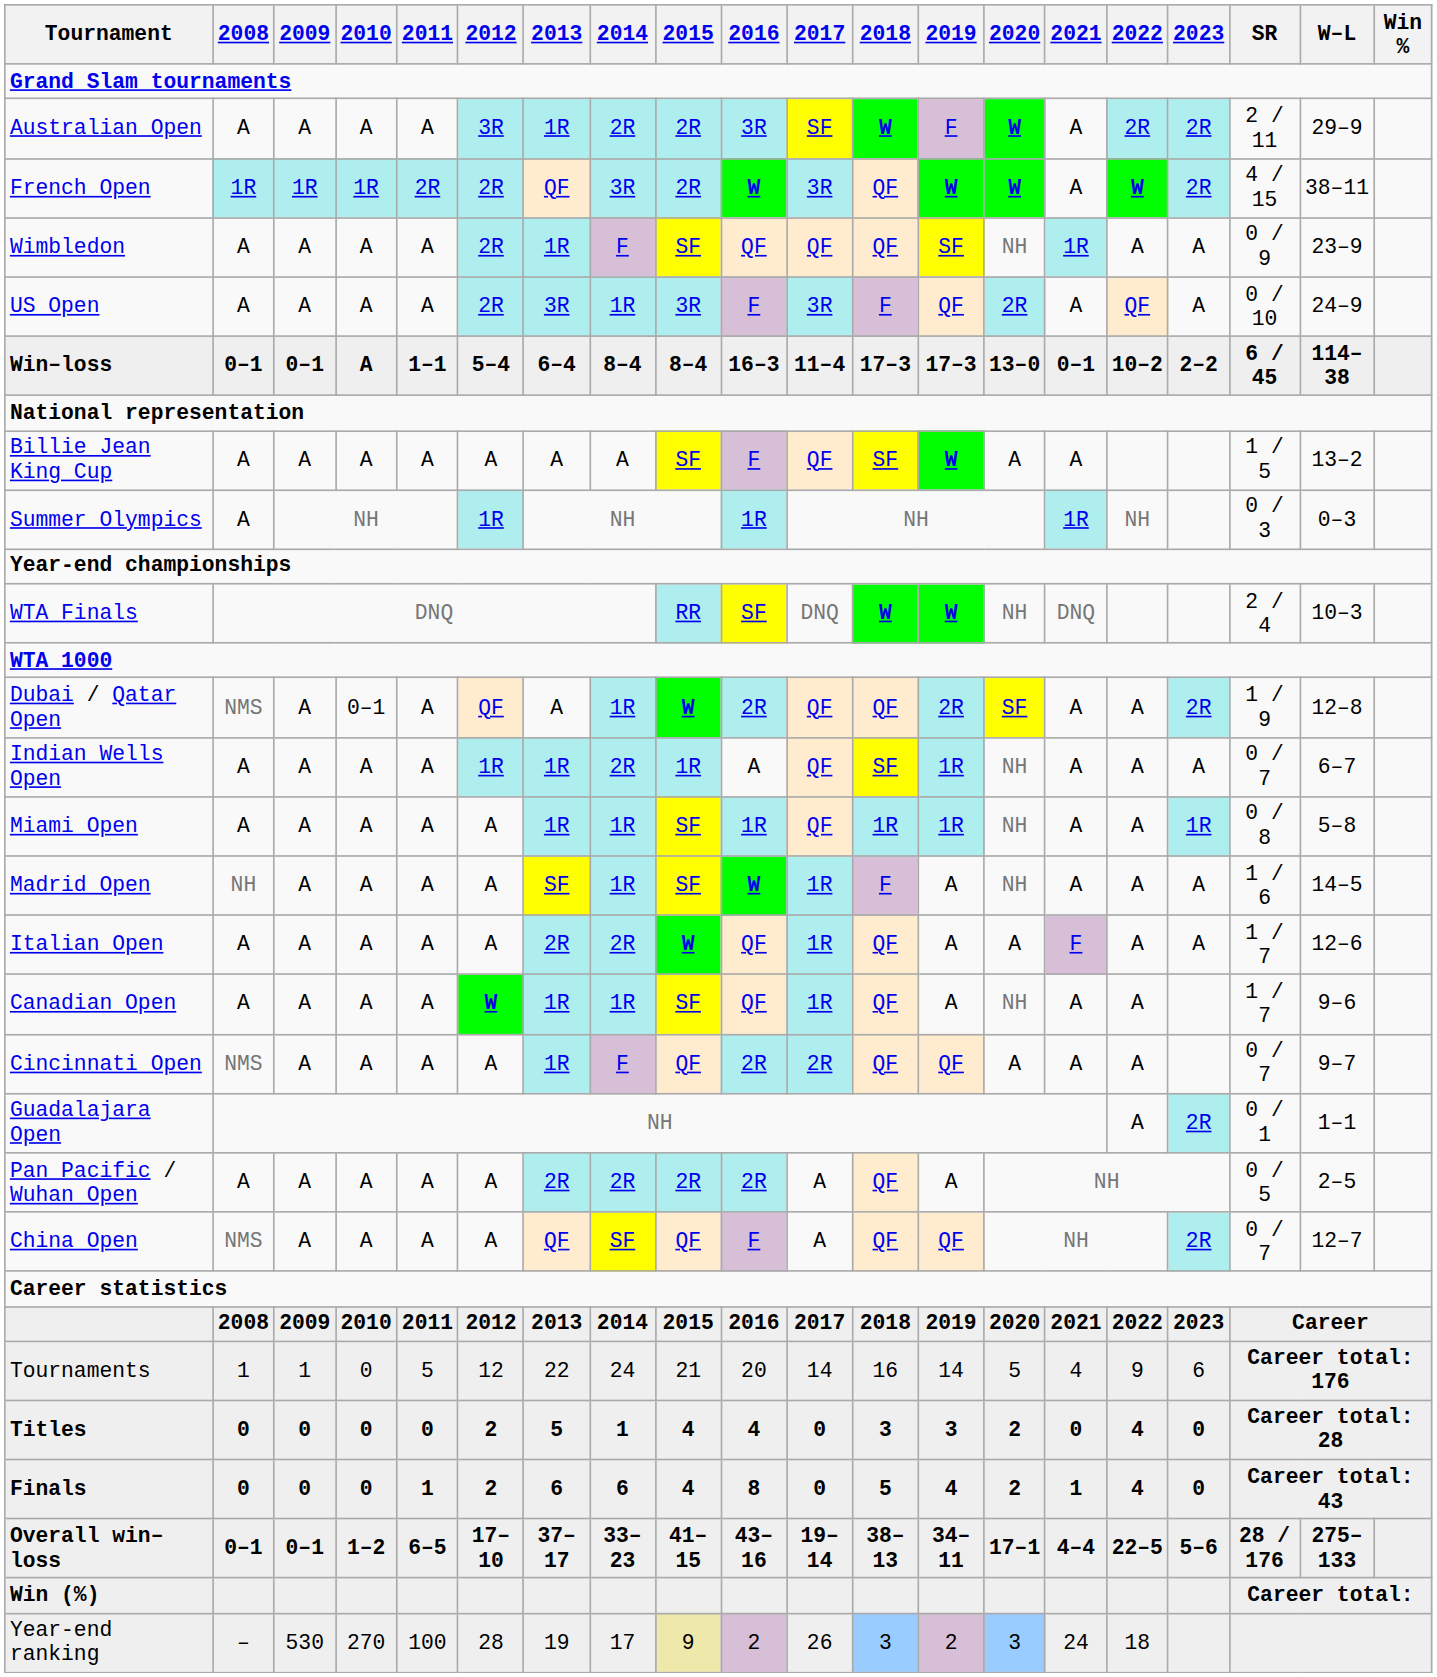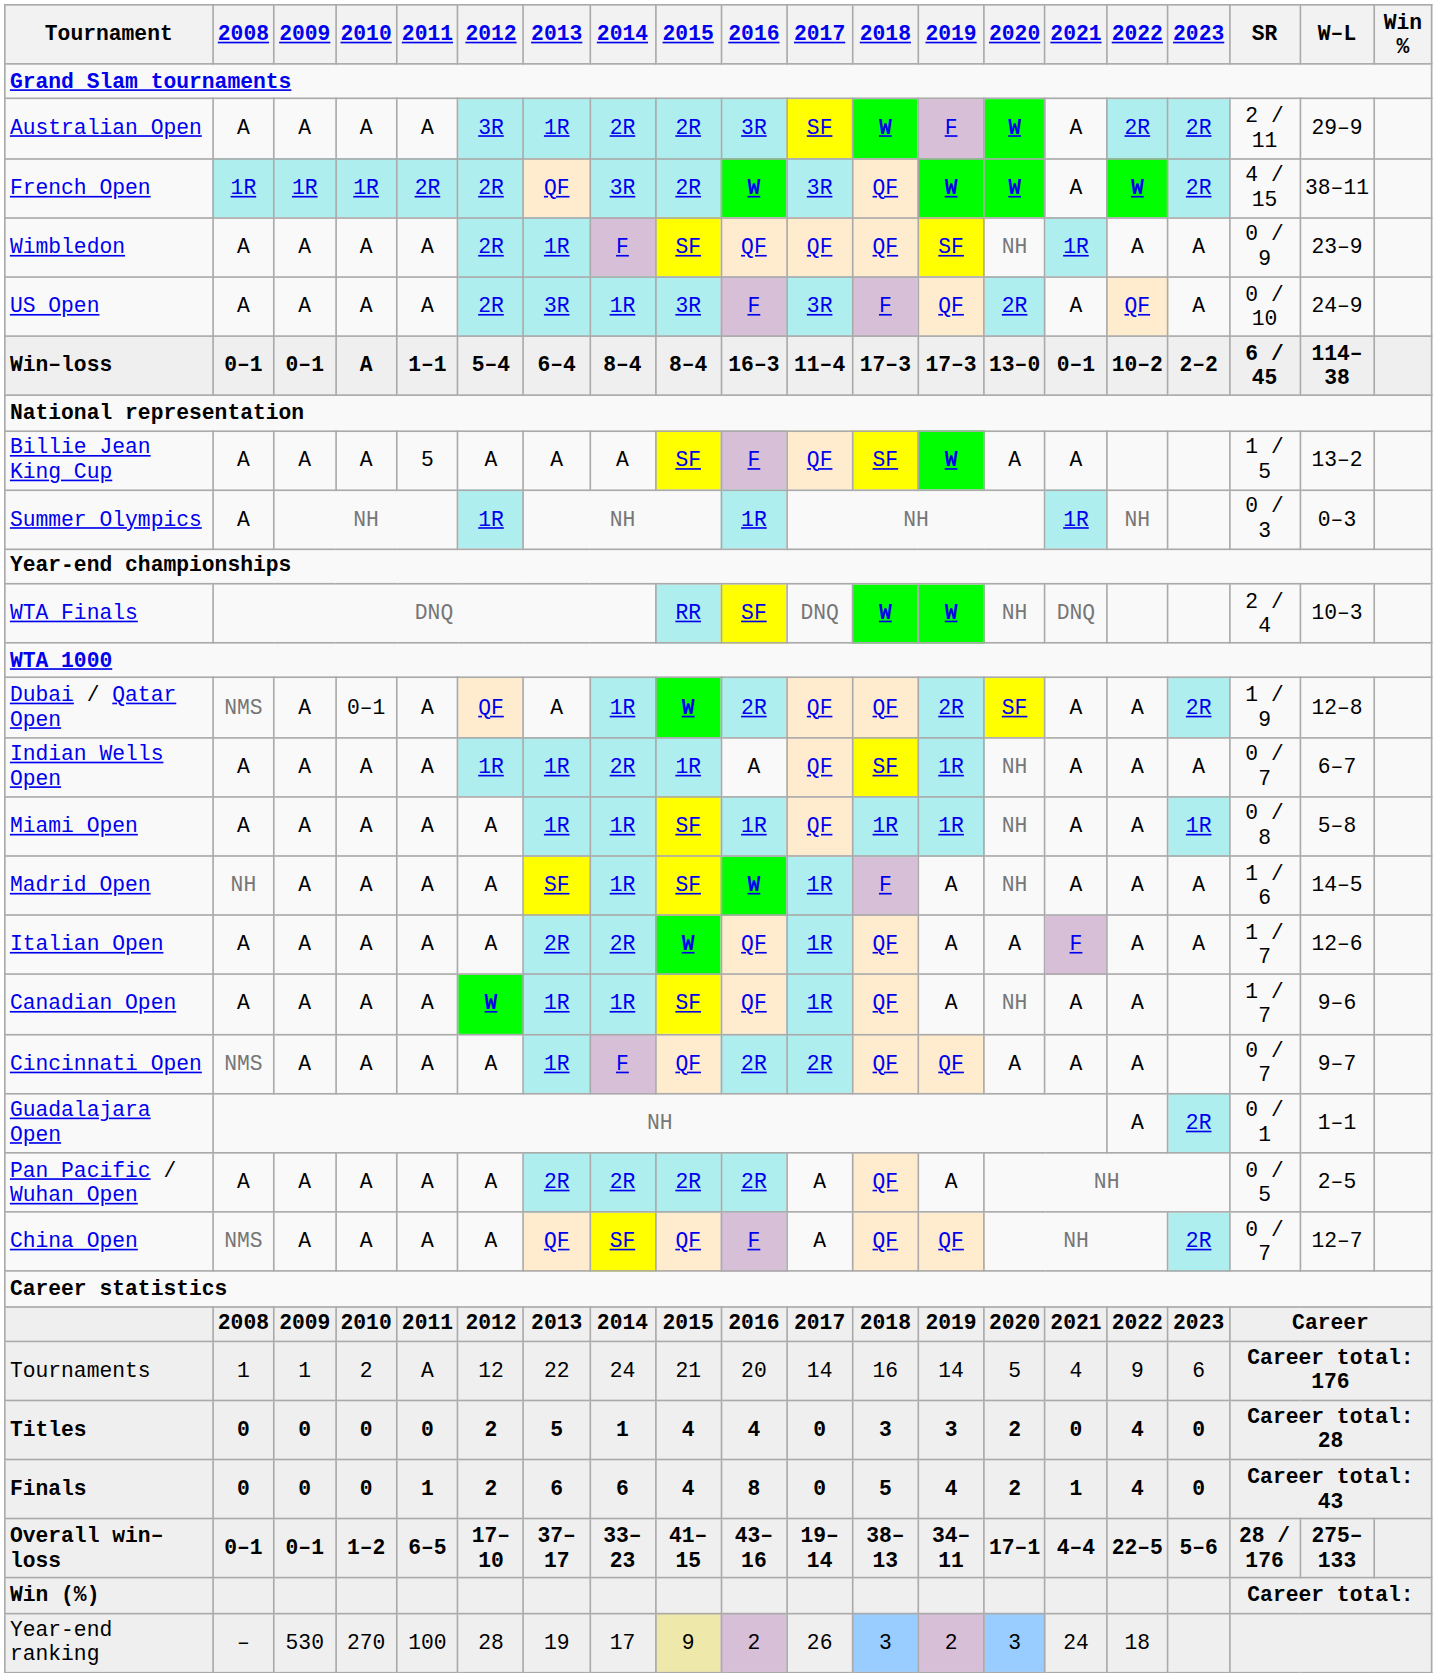 <table class=wikitable style=text-align:center>
 <tr>
 <th>Tournament</th>
 <th><a href='#'>2008</a></th>
 <th><a href='#'>2009</a></th>
 <th><a href='#'>2010</a></th>
 <th><a href='#'>2011</a></th>
 <th><a href='#'>2012</a></th>
 <th><a href='#'>2013</a></th>
 <th><a href='#'>2014</a></th>
 <th><a href='#'>2015</a></th>
 <th><a href='#'>2016</a></th>
 <th><a href='#'>2017</a></th>
 <th><a href='#'>2018</a></th>
 <th><a href='#'>2019</a></th>
 <th><a href='#'>2020</a></th>
 <th><a href='#'>2021</a></th>
 <th><a href='#'>2022</a></th>
 <th><a href='#'>2023</a></th>
 <th>SR</th>
 <th>W–L</th>
 <th>Win %</th>
 </tr>
 <tr>
 <td colspan="20" style="text-align:left"><strong><a href='#'>Grand Slam tournaments</a></strong></td>
 </tr>
 <tr>
 <td align=left><a href='#'>Australian Open</a></td>
 <td>A</td>
 <td>A</td>
 <td>A</td>
 <td>A</td>
 <td bgcolor=afeeee><a href='#'>3R</a></td>
 <td bgcolor=afeeee><a href='#'>1R</a></td>
 <td bgcolor=afeeee><a href='#'>2R</a></td>
 <td bgcolor=afeeee><a href='#'>2R</a></td>
 <td bgcolor=afeeee><a href='#'>3R</a></td>
 <td bgcolor=yellow><a href='#'>SF</a></td>
 <td bgcolor=lime><strong><a href='#'>W</a></strong></td>
 <td bgcolor=thistle><a href='#'>F</a></td>
 <td bgcolor=lime><strong><a href='#'>W</a></strong></td>
 <td>A</td>
 <td bgcolor=afeeee><a href='#'>2R</a></td>
 <td bgcolor=afeeee><a href='#'>2R</a></td>
 <td>2 / 11</td>
 <td>29–9</td>
 <td></td>
 </tr>
 <tr>
 <td align=left><a href='#'>French Open</a></td>
 <td bgcolor=afeeee><a href='#'>1R</a></td>
 <td bgcolor=afeeee><a href='#'>1R</a></td>
 <td bgcolor=afeeee><a href='#'>1R</a></td>
 <td bgcolor=afeeee><a href='#'>2R</a></td>
 <td bgcolor=afeeee><a href='#'>2R</a></td>
 <td bgcolor=ffebcd><a href='#'>QF</a></td>
 <td bgcolor=afeeee><a href='#'>3R</a></td>
 <td bgcolor=afeeee><a href='#'>2R</a></td>
 <td bgcolor=lime><strong><a href='#'>W</a></strong></td>
 <td bgcolor=afeeee><a href='#'>3R</a></td>
 <td bgcolor=ffebcd><a href='#'>QF</a></td>
 <td bgcolor=lime><strong><a href='#'>W</a></strong></td>
 <td bgcolor=lime><strong><a href='#'>W</a></strong></td>
 <td>A</td>
 <td bgcolor=lime><strong><a href='#'>W</a></strong></td>
 <td bgcolor=afeeee><a href='#'>2R</a></td>
 <td>4 / 15</td>
 <td>38–11</td>
 <td></td>
 </tr>
 <tr>
 <td align=left><a href='#'>Wimbledon</a></td>
 <td>A</td>
 <td>A</td>
 <td>A</td>
 <td>A</td>
 <td bgcolor=afeeee><a href='#'>2R</a></td>
 <td bgcolor=afeeee><a href='#'>1R</a></td>
 <td bgcolor=thistle><a href='#'>F</a></td>
 <td bgcolor=yellow><a href='#'>SF</a></td>
 <td bgcolor=ffebcd><a href='#'>QF</a></td>
 <td bgcolor=ffebcd><a href='#'>QF</a></td>
 <td bgcolor=ffebcd><a href='#'>QF</a></td>
 <td bgcolor=yellow><a href='#'>SF</a></td>
 <td style=color:#767676>NH</td>
 <td bgcolor=afeeee><a href='#'>1R</a></td>
 <td>A</td>
 <td>A</td>
 <td>0 / 9</td>
 <td>23–9</td>
 <td></td>
 </tr>
 <tr>
 <td align=left><a href='#'>US Open</a></td>
 <td>A</td>
 <td>A</td>
 <td>A</td>
 <td>A</td>
 <td bgcolor=afeeee><a href='#'>2R</a></td>
 <td bgcolor=afeeee><a href='#'>3R</a></td>
 <td bgcolor=afeeee><a href='#'>1R</a></td>
 <td bgcolor=afeeee><a href='#'>3R</a></td>
 <td bgcolor=thistle><a href='#'>F</a></td>
 <td bgcolor=afeeee><a href='#'>3R</a></td>
 <td bgcolor=thistle><a href='#'>F</a></td>
 <td bgcolor=ffebcd><a href='#'>QF</a></td>
 <td bgcolor=afeeee><a href='#'>2R</a></td>
 <td>A</td>
 <td bgcolor=ffebcd><a href='#'>QF</a></td>
 <td>A</td>
 <td>0 / 10</td>
 <td>24–9</td>
 <td></td>
 </tr>
 <tr style=background:#efefef;font-weight:bold>
 <td style=text-align:left>Win–loss</td>
 <td>0–1</td>
 <td>0–1</td>
 <td>A</td>
 <td>1–1</td>
 <td>5–4</td>
 <td>6–4</td>
 <td>8–4</td>
 <td>8–4</td>
 <td>16–3</td>
 <td>11–4</td>
 <td>17–3</td>
 <td>17–3</td>
 <td>13–0</td>
 <td>0–1</td>
 <td>10–2</td>
 <td>2–2</td>
 <td>6 / 45</td>
 <td>114–38</td>
 <td></td>
 </tr>
 <tr>
 <td colspan="20" align="left"><strong>National representation</strong></td>
 </tr>
 <tr>
 <td align=left><a href='#'>Billie Jean King Cup</a></td>
 <td>A</td>
 <td>A</td>
 <td>A</td>
-<td>A</td>
+<td>5</td>
 <td>A</td>
 <td>A</td>
 <td>A</td>
 <td bgcolor=yellow><a href='#'>SF</a></td>
 <td bgcolor=thistle><a href='#'>F</a></td>
 <td bgcolor=ffebcd><a href='#'>QF</a></td>
 <td bgcolor=yellow><a href='#'>SF</a></td>
 <td bgcolor=lime><strong><a href='#'>W</a></strong></td>
 <td>A</td>
 <td>A</td>
 <td></td>
 <td></td>
 <td>1 / 5</td>
 <td>13–2</td>
 <td></td>
 </tr>
 <tr>
 <td align=left><a href='#'>Summer Olympics</a></td>
 <td>A</td>
 <td colspan=3 style=color:#767676>NH</td>
 <td bgcolor=afeeee><a href='#'>1R</a></td>
 <td colspan=3 style=color:#767676>NH</td>
 <td bgcolor=afeeee><a href='#'>1R</a></td>
 <td colspan=4 style=color:#767676>NH</td>
 <td bgcolor=afeeee><a href='#'>1R</a></td>
 <td style=color:#767676>NH</td>
 <td></td>
 <td>0 / 3</td>
 <td>0–3</td>
 <td></td>
 </tr>
 <tr>
 <td colspan="20" align="left"><strong>Year-end championships</strong></td>
 </tr>
 <tr>
 <td align=left><a href='#'>WTA Finals</a></td>
 <td colspan=7  style="color:#767676">DNQ</td>
 <td bgcolor=afeeee><a href='#'>RR</a></td>
 <td bgcolor=yellow><a href='#'>SF</a></td>
 <td style="color:#767676">DNQ</td>
 <td bgcolor=lime><strong><a href='#'>W</a></strong></td>
 <td bgcolor=lime><strong><a href='#'>W</a></strong></td>
 <td style=color:#767676>NH</td>
 <td style="color:#767676">DNQ</td>
 <td></td>
 <td></td>
 <td>2 / 4</td>
 <td>10–3</td>
 <td></td>
 </tr>
 <tr>
 <td colspan="20" style="text-align:left"><strong><a href='#'>WTA 1000</a></strong></td>
 </tr>
 <tr>
 <td align=left><a href='#'>Dubai</a> / <a href='#'>Qatar Open</a></td>
 <td style=color:#767676>NMS</td>
 <td>A</td>
 <td>0–1</td>
 <td>A</td>
 <td bgcolor=ffebcd><a href='#'>QF</a></td>
 <td>A</td>
 <td bgcolor=afeeee><a href='#'>1R</a></td>
 <td bgcolor=lime><a href='#'><strong>W</strong></a></td>
 <td bgcolor=afeeee><a href='#'>2R</a></td>
 <td bgcolor=ffebcd><a href='#'>QF</a></td>
 <td bgcolor=ffebcd><a href='#'>QF</a></td>
 <td bgcolor=afeeee><a href='#'>2R</a></td>
 <td bgcolor=yellow><a href='#'>SF</a></td>
 <td>A</td>
 <td>A</td>
 <td bgcolor=afeeee><a href='#'>2R</a></td>
 <td>1 / 9</td>
 <td>12–8</td>
 <td></td>
 </tr>
 <tr>
 <td align=left><a href='#'>Indian Wells Open</a></td>
 <td>A</td>
 <td>A</td>
 <td>A</td>
 <td>A</td>
 <td bgcolor=afeeee><a href='#'>1R</a></td>
 <td bgcolor=afeeee><a href='#'>1R</a></td>
 <td bgcolor=afeeee><a href='#'>2R</a></td>
 <td bgcolor=afeeee><a href='#'>1R</a></td>
 <td>A</td>
 <td bgcolor=ffebcd><a href='#'>QF</a></td>
 <td bgcolor=yellow><a href='#'>SF</a></td>
 <td bgcolor=afeeee><a href='#'>1R</a></td>
 <td style="color:#767676">NH</td>
 <td>A</td>
 <td>A</td>
 <td>A</td>
 <td>0 / 7</td>
 <td>6–7</td>
 <td></td>
 </tr>
 <tr>
 <td align=left><a href='#'>Miami Open</a></td>
 <td>A</td>
 <td>A</td>
 <td>A</td>
 <td>A</td>
 <td>A</td>
 <td bgcolor=afeeee><a href='#'>1R</a></td>
 <td bgcolor=afeeee><a href='#'>1R</a></td>
 <td bgcolor=yellow><a href='#'>SF</a></td>
 <td bgcolor=afeeee><a href='#'>1R</a></td>
 <td bgcolor=ffebcd><a href='#'>QF</a></td>
 <td bgcolor=afeeee><a href='#'>1R</a></td>
 <td bgcolor=afeeee><a href='#'>1R</a></td>
 <td style="color:#767676">NH</td>
 <td>A</td>
 <td>A</td>
 <td bgcolor=afeeee><a href='#'>1R</a></td>
 <td>0 / 8</td>
 <td>5–8</td>
 <td></td>
 </tr>
 <tr>
 <td align=left><a href='#'>Madrid Open</a></td>
 <td style=color:#767676>NH</td>
 <td>A</td>
 <td>A</td>
 <td>A</td>
 <td>A</td>
 <td bgcolor=yellow><a href='#'>SF</a></td>
 <td bgcolor=afeeee><a href='#'>1R</a></td>
 <td bgcolor=yellow><a href='#'>SF</a></td>
 <td bgcolor=lime><a href='#'><strong>W</strong></a></td>
 <td bgcolor=afeeee><a href='#'>1R</a></td>
 <td bgcolor=thistle><a href='#'>F</a></td>
 <td>A</td>
 <td style="color:#767676">NH</td>
 <td>A</td>
 <td>A</td>
 <td>A</td>
 <td>1 / 6</td>
 <td>14–5</td>
 <td></td>
 </tr>
 <tr>
 <td align=left><a href='#'>Italian Open</a></td>
 <td>A</td>
 <td>A</td>
 <td>A</td>
 <td>A</td>
 <td>A</td>
 <td bgcolor=afeeee><a href='#'>2R</a></td>
 <td bgcolor=afeeee><a href='#'>2R</a></td>
 <td bgcolor=lime><a href='#'><strong>W</strong></a></td>
 <td bgcolor=ffebcd><a href='#'>QF</a></td>
 <td bgcolor=afeeee><a href='#'>1R</a></td>
 <td bgcolor=ffebcd><a href='#'>QF</a></td>
 <td>A</td>
 <td>A</td>
 <td bgcolor=thistle><a href='#'>F</a></td>
 <td>A</td>
 <td>A</td>
 <td>1 / 7</td>
 <td>12–6</td>
 <td></td>
 </tr>
 <tr>
 <td align=left><a href='#'>Canadian Open</a></td>
 <td>A</td>
 <td>A</td>
 <td>A</td>
 <td>A</td>
 <td bgcolor=lime><a href='#'><strong>W</strong></a></td>
 <td bgcolor=afeeee><a href='#'>1R</a></td>
 <td bgcolor=afeeee><a href='#'>1R</a></td>
 <td bgcolor=yellow><a href='#'>SF</a></td>
 <td bgcolor=ffebcd><a href='#'>QF</a></td>
 <td bgcolor=afeeee><a href='#'>1R</a></td>
 <td bgcolor=ffebcd><a href='#'>QF</a></td>
 <td>A</td>
 <td style=color:#767676>NH</td>
 <td>A</td>
 <td>A</td>
 <td></td>
 <td>1 / 7</td>
 <td>9–6</td>
 <td></td>
 </tr>
 <tr>
 <td align=left><a href='#'>Cincinnati Open</a></td>
 <td style=color:#767676>NMS</td>
 <td>A</td>
 <td>A</td>
 <td>A</td>
 <td>A</td>
 <td bgcolor=afeeee><a href='#'>1R</a></td>
 <td bgcolor=thistle><a href='#'>F</a></td>
 <td bgcolor=ffebcd><a href='#'>QF</a></td>
 <td bgcolor=afeeee><a href='#'>2R</a></td>
 <td bgcolor=afeeee><a href='#'>2R</a></td>
 <td bgcolor=ffebcd><a href='#'>QF</a></td>
 <td bgcolor=ffebcd><a href='#'>QF</a></td>
 <td>A</td>
 <td>A</td>
 <td>A</td>
 <td></td>
 <td>0 / 7</td>
 <td>9–7</td>
 <td></td>
 </tr>
 <tr>
 <td align=left><a href='#'>Guadalajara Open</a></td>
 <td colspan="14" style="color:#767676">NH</td>
 <td>A</td>
 <td bgcolor=afeeee><a href='#'>2R</a></td>
 <td>0 / 1</td>
 <td>1–1</td>
 <td></td>
 </tr>
 <tr>
 <td align=left><a href='#'>Pan Pacific</a> / <a href='#'>Wuhan Open</a></td>
 <td>A</td>
 <td>A</td>
 <td>A</td>
 <td>A</td>
 <td>A</td>
 <td bgcolor=afeeee><a href='#'>2R</a></td>
 <td bgcolor=afeeee><a href='#'>2R</a></td>
 <td bgcolor=afeeee><a href='#'>2R</a></td>
 <td bgcolor=afeeee><a href='#'>2R</a></td>
 <td>A</td>
 <td bgcolor=ffebcd><a href='#'>QF</a></td>
 <td>A</td>
 <td colspan="4" style="color:#767676">NH</td>
 <td>0 / 5</td>
 <td>2–5</td>
 <td></td>
 </tr>
 <tr>
 <td align=left><a href='#'>China Open</a></td>
 <td style=color:#767676>NMS</td>
 <td>A</td>
 <td>A</td>
 <td>A</td>
 <td>A</td>
 <td bgcolor=ffebcd><a href='#'>QF</a></td>
 <td bgcolor=yellow><a href='#'>SF</a></td>
 <td bgcolor=ffebcd><a href='#'>QF</a></td>
 <td bgcolor=thistle><a href='#'>F</a></td>
 <td>A</td>
 <td bgcolor=ffebcd><a href='#'>QF</a></td>
 <td bgcolor=ffebcd><a href='#'>QF</a></td>
 <td colspan="3" style="color:#767676">NH</td>
 <td bgcolor= afeeee><a href='#'>2R</a></td>
 <td>0 / 7</td>
 <td>12–7</td>
 <td></td>
 </tr>
 <tr>
 <td colspan="20" style="text-align:left"><strong>Career statistics</strong></td>
 </tr>
 <tr style="background:#efefef;font-weight:bold">
 <td></td>
 <td>2008</td>
 <td>2009</td>
 <td>2010</td>
 <td>2011</td>
 <td>2012</td>
 <td>2013</td>
 <td>2014</td>
 <td>2015</td>
 <td>2016</td>
 <td>2017</td>
 <td>2018</td>
 <td>2019</td>
 <td>2020</td>
 <td>2021</td>
 <td>2022</td>
 <td>2023</td>
 <td colspan="3">Career</td>
 </tr>
 <tr style="background:#efefef">
 <td align="left">Tournaments</td>
 <td>1</td>
 <td>1</td>
-<td>0</td>
-<td>5</td>
+<td>2</td>
+<td>A</td>
 <td>12</td>
 <td>22</td>
 <td>24</td>
 <td>21</td>
 <td>20</td>
 <td>14</td>
 <td>16</td>
 <td>14</td>
 <td>5</td>
 <td>4</td>
 <td>9</td>
 <td>6</td>
 <td colspan="3"><strong>Career total: 176</strong></td>
 </tr>
 <tr style="background:#efefef;font-weight:bold">
 <td style="text-align:left">Titles</td>
 <td>0</td>
 <td>0</td>
 <td>0</td>
 <td>0</td>
 <td>2</td>
 <td>5</td>
 <td>1</td>
 <td>4</td>
 <td>4</td>
 <td>0</td>
 <td>3</td>
 <td>3</td>
 <td>2</td>
 <td>0</td>
 <td>4</td>
 <td>0</td>
 <td colspan="3">Career total: 28</td>
 </tr>
 <tr style="background:#efefef;font-weight:bold">
 <td style="text-align:left">Finals</td>
 <td>0</td>
 <td>0</td>
 <td>0</td>
 <td>1</td>
 <td>2</td>
 <td>6</td>
 <td>6</td>
 <td>4</td>
 <td>8</td>
 <td>0</td>
 <td>5</td>
 <td>4</td>
 <td>2</td>
 <td>1</td>
 <td>4</td>
 <td>0</td>
 <td colspan="3">Career total: 43</td>
 </tr>
 <tr style="background:#efefef;font-weight:bold">
 <td style="text-align:left">Overall win–loss</td>
 <td>0–1</td>
 <td>0–1</td>
 <td>1–2</td>
 <td>6–5</td>
 <td>17–10</td>
 <td>37–17</td>
 <td>33–23</td>
 <td>41–15</td>
 <td>43–16</td>
 <td>19–14</td>
 <td>38–13</td>
 <td>34–11</td>
 <td>17–1</td>
 <td>4–4</td>
 <td>22–5</td>
 <td>5–6</td>
 <td>28 / 176</td>
 <td>275–133</td>
 <td></td>
 </tr>
 <tr style="background:#efefef;font-weight:bold">
 <td style="text-align:left">Win (%)</td>
 <td></td>
 <td></td>
 <td></td>
 <td></td>
 <td></td>
 <td></td>
 <td></td>
 <td></td>
 <td></td>
 <td></td>
 <td></td>
 <td></td>
 <td></td>
 <td></td>
 <td></td>
 <td></td>
 <td colspan="3">Career total: </td>
 </tr>
 <tr style=background:#efefef>
 <td align=left>Year-end ranking</td>
 <td>–</td>
 <td>530</td>
 <td>270</td>
 <td>100</td>
 <td>28</td>
 <td>19</td>
 <td>17</td>
 <td bgcolor=eee8AA>9</td>
 <td bgcolor=thistle>2</td>
 <td>26</td>
 <td bgcolor=#9cf>3</td>
 <td bgcolor=thistle>2</td>
 <td bgcolor=#9cf>3</td>
 <td>24</td>
 <td>18</td>
 <td></td>
 <td colspan="3"></td>
 </tr>
 </table>
